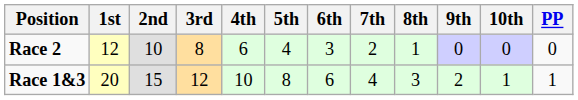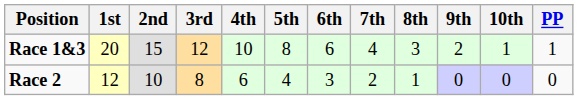 <table class="wikitable" style="font-size:85%; text-align:center">
 <tr>
 <th>Position</th>
 <th> 1st </th>
 <th> 2nd </th>
 <th> 3rd </th>
 <th> 4th </th>
 <th> 5th </th>
 <th> 6th </th>
 <th> 7th </th>
 <th> 8th </th>
 <th> 9th </th>
 <th> 10th </th>
 <th> <a href='#'>PP</a> </th>
 </tr>
 <tr>
+<td align="left"><strong>Race 1&3</strong></td>
+<td style="background:#FFFFBF;">20</td>
+<td style="background:#DFDFDF;">15</td>
+<td style="background:#FFDF9F;">12</td>
+<td style="background:#DFFFDF;">10</td>
+<td style="background:#DFFFDF;">8</td>
+<td style="background:#DFFFDF;">6</td>
+<td style="background:#DFFFDF;">4</td>
+<td style="background:#DFFFDF;">3</td>
+<td style="background:#DFFFDF;">2</td>
+<td style="background:#DFFFDF;">1</td>
+<td>1</td>
+</tr>
+<tr>
 <td align="left"><strong>Race 2</strong></td>
 <td style="background:#FFFFBF;">12</td>
 <td style="background:#DFDFDF;">10</td>
 <td style="background:#FFDF9F;">8</td>
 <td style="background:#DFFFDF;">6</td>
 <td style="background:#DFFFDF;">4</td>
 <td style="background:#DFFFDF;">3</td>
 <td style="background:#DFFFDF;">2</td>
 <td style="background:#DFFFDF;">1</td>
 <td style="background:#CFCFFF;">0</td>
 <td style="background:#CFCFFF;">0</td>
 <td>0</td>
 </tr>
-<tr>
-<td align="left"><strong>Race 1&3</strong></td>
-<td style="background:#FFFFBF;">20</td>
-<td style="background:#DFDFDF;">15</td>
-<td style="background:#FFDF9F;">12</td>
-<td style="background:#DFFFDF;">10</td>
-<td style="background:#DFFFDF;">8</td>
-<td style="background:#DFFFDF;">6</td>
-<td style="background:#DFFFDF;">4</td>
-<td style="background:#DFFFDF;">3</td>
-<td style="background:#DFFFDF;">2</td>
-<td style="background:#DFFFDF;">1</td>
-<td>1</td>
-</tr>
 </table>
